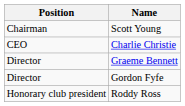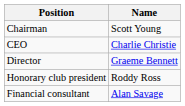 <table class="wikitable">
 <tr>
 <th>Position</th>
 <th>Name</th>
 </tr>
 <tr>
 <td>Chairman</td>
 <td>Scott Young</td>
 </tr>
 <tr>
 <td>CEO</td>
 <td><a href='#'>Charlie Christie</a></td>
 </tr>
 <tr>
 <td>Director</td>
 <td><a href='#'>Graeme Bennett</a></td>
 </tr>
 <tr>
-<td>Director</td>
-<td>Gordon Fyfe</td>
-</tr>
-<tr>
 <td>Honorary club president</td>
 <td>Roddy Ross</td>
 </tr>
+<tr>
+<td>Financial consultant</td>
+<td><a href='#'>Alan Savage</a></td>
+</tr>
 </table>
